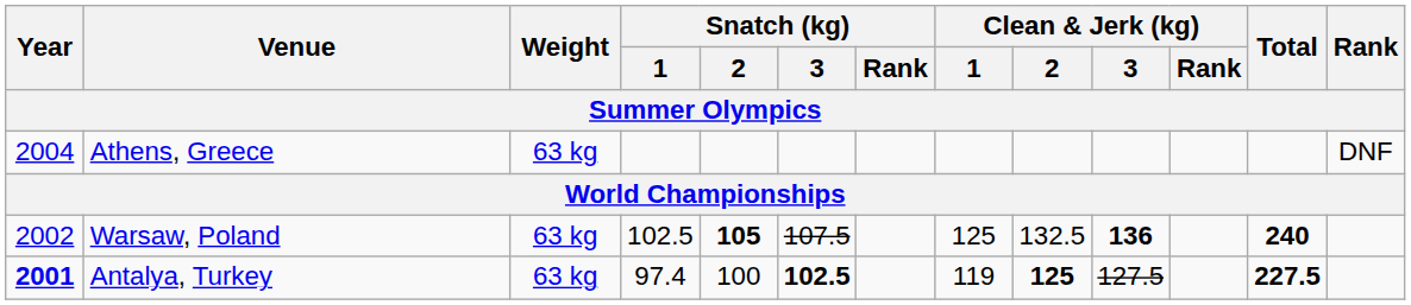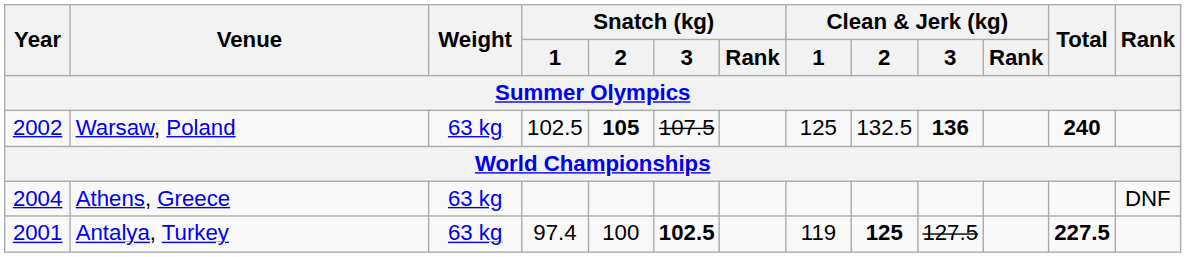 <table class = "wikitable" style="text-align:center;">
 <tr>
 <th rowspan=2 width=40>Year</th>
 <th rowspan=2 width=250>Venue</th>
 <th rowspan=2 width=60>Weight</th>
 <th colspan=4>Snatch (kg)</th>
 <th colspan=4>Clean & Jerk (kg)</th>
 <th rowspan=2 width=40>Total</th>
 <th rowspan=2 width=40>Rank</th>
 </tr>
 <tr>
 <th width=40>1</th>
 <th width=40>2</th>
 <th width=40>3</th>
 <th width=40>Rank</th>
 <th width=40>1</th>
 <th width=40>2</th>
 <th width=40>3</th>
 <th width=40>Rank</th>
 </tr>
 <tr>
 <th colspan=13><a href='#'>Summer Olympics</a></th>
 </tr>
 <tr>
+<td><a href='#'>2002</a></td>
+<td align=left> <a href='#'>Warsaw</a>, <a href='#'>Poland</a></td>
+<td><a href='#'>63 kg</a></td>
+<td>102.5</td>
+<td><strong>105</strong></td>
+<td><s>107.5</s></td>
+<td></td>
+<td>125</td>
+<td>132.5</td>
+<td><strong>136</strong></td>
+<td></td>
+<td><strong>240</strong></td>
+<td></td>
+</tr>
+<tr>
+<th colspan=13><a href='#'>World Championships</a></th>
+</tr>
+<tr>
 <td><a href='#'>2004</a></td>
 <td align=left> <a href='#'>Athens</a>, <a href='#'>Greece</a></td>
 <td><a href='#'>63 kg</a></td>
 <td></td>
 <td></td>
 <td></td>
 <td></td>
 <td></td>
 <td></td>
 <td></td>
 <td></td>
 <td></td>
 <td>DNF</td>
 </tr>
 <tr>
-<th colspan=13><a href='#'>World Championships</a></th>
-</tr>
-<tr>
-<td><a href='#'>2002</a></td>
-<td align=left> <a href='#'>Warsaw</a>, <a href='#'>Poland</a></td>
-<td><a href='#'>63 kg</a></td>
-<td>102.5</td>
-<td><strong>105</strong></td>
-<td><s>107.5</s></td>
-<td></td>
-<td>125</td>
-<td>132.5</td>
-<td><strong>136</strong></td>
-<td></td>
-<td><strong>240</strong></td>
-<td></td>
-</tr>
-<tr>
-<td><strong><a href='#'>2001</a></strong></td>
+<td><a href='#'>2001</a></td>
 <td align=left> <a href='#'>Antalya</a>, <a href='#'>Turkey</a></td>
 <td><a href='#'>63 kg</a></td>
 <td>97.4</td>
 <td>100</td>
 <td><strong>102.5</strong></td>
 <td></td>
 <td>119</td>
 <td><strong>125</strong></td>
 <td><s>127.5</s></td>
 <td></td>
 <td><strong>227.5</strong></td>
 <td></td>
 </tr>
 </table>
